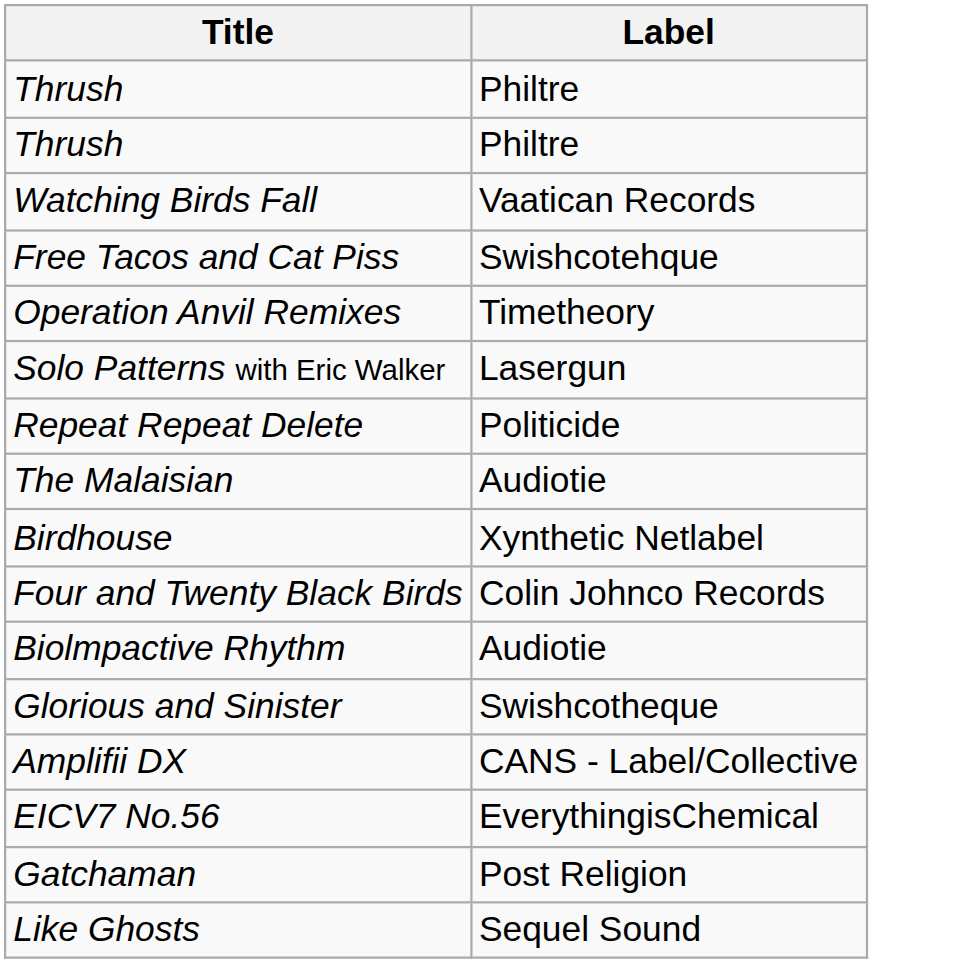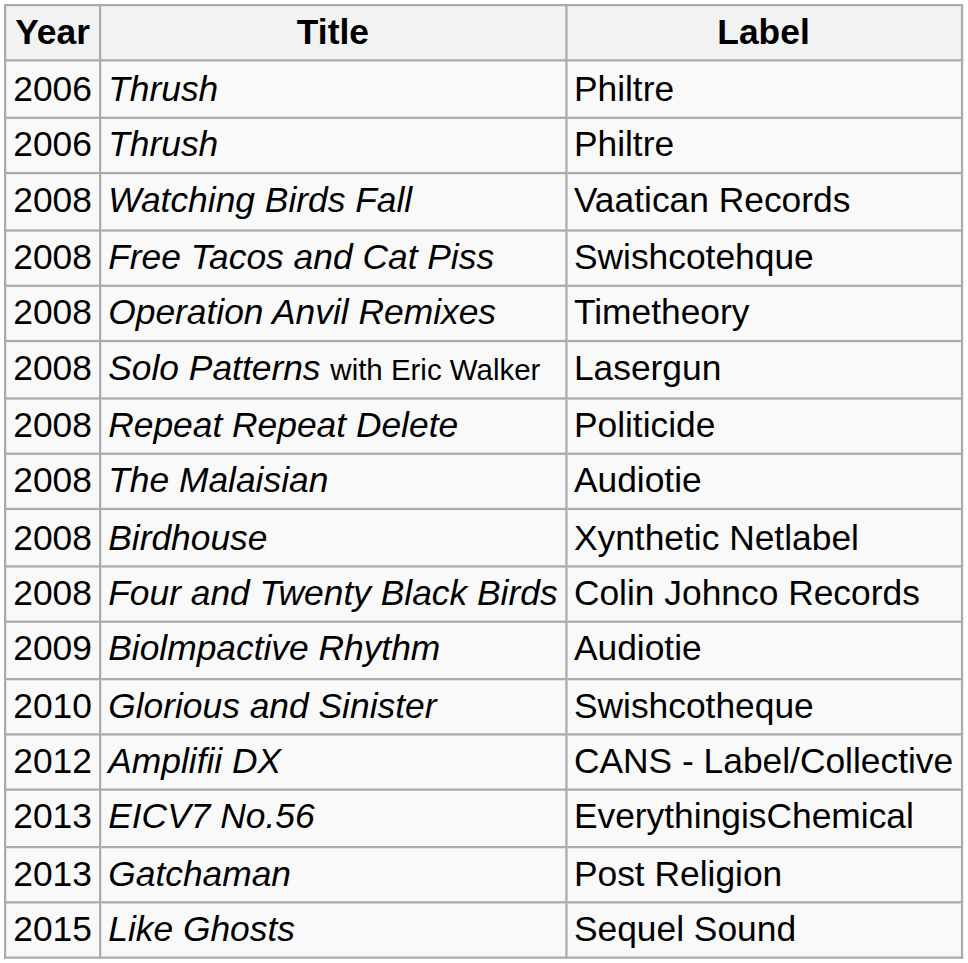 <table class="wikitable">
 <tr>
+<th>Year</th>
 <th>Title</th>
 <th>Label</th>
 </tr>
 <tr>
+<td>2006</td>
 <td><em>Thrush</em></td>
 <td>Philtre</td>
 </tr>
 <tr>
+<td>2006</td>
 <td><em>Thrush</em></td>
 <td>Philtre</td>
 </tr>
 <tr>
+<td>2008</td>
 <td><em>Watching Birds Fall</em></td>
 <td>Vaatican Records</td>
 </tr>
 <tr>
+<td>2008</td>
 <td><em>Free Tacos and Cat Piss</em></td>
 <td>Swishcotehque</td>
 </tr>
 <tr>
+<td>2008</td>
 <td><em>Operation Anvil Remixes</em></td>
 <td>Timetheory</td>
 </tr>
 <tr>
+<td>2008</td>
 <td><em>Solo Patterns</em> <small>with Eric Walker</small></td>
 <td>Lasergun</td>
 </tr>
 <tr>
+<td>2008</td>
 <td><em>Repeat Repeat Delete</em></td>
 <td>Politicide</td>
 </tr>
 <tr>
+<td>2008</td>
 <td><em>The Malaisian</em></td>
 <td>Audiotie</td>
 </tr>
 <tr>
+<td>2008</td>
 <td><em>Birdhouse</em></td>
 <td>Xynthetic Netlabel</td>
 </tr>
 <tr>
+<td>2008</td>
 <td><em>Four and Twenty Black Birds</em></td>
 <td>Colin Johnco Records</td>
 </tr>
 <tr>
+<td>2009</td>
 <td><em>Biolmpactive Rhythm</em></td>
 <td>Audiotie</td>
 </tr>
 <tr>
+<td>2010</td>
 <td><em>Glorious and Sinister</em></td>
 <td>Swishcotheque</td>
 </tr>
 <tr>
+<td>2012</td>
 <td><em>Amplifii DX</em></td>
 <td>CANS - Label/Collective</td>
 </tr>
 <tr>
+<td>2013</td>
 <td><em>EICV7 No.56</em></td>
 <td>EverythingisChemical</td>
 </tr>
 <tr>
+<td>2013</td>
 <td><em>Gatchaman</em></td>
 <td>Post Religion</td>
 </tr>
 <tr>
+<td>2015</td>
 <td><em>Like Ghosts</em></td>
 <td>Sequel Sound</td>
 </tr>
 </table>
